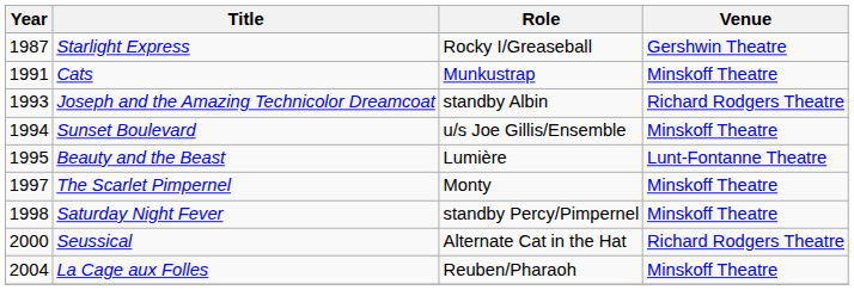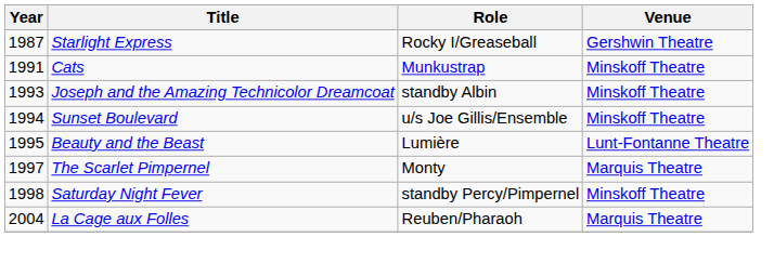 <table class="wikitable">
 <tr>
 <th>Year</th>
 <th>Title</th>
 <th>Role</th>
 <th class="unsortable">Venue</th>
 </tr>
 <tr>
 <td>1987</td>
 <td><em><a href='#'>Starlight Express</a></em></td>
 <td>Rocky I/Greaseball</td>
 <td><a href='#'>Gershwin Theatre</a></td>
 </tr>
 <tr>
 <td>1991</td>
 <td><a href='#'><em>Cats</em></a></td>
 <td><a href='#'>Munkustrap</a></td>
 <td><a href='#'>Minskoff Theatre</a></td>
 </tr>
 <tr>
 <td>1993</td>
 <td><em><a href='#'>Joseph and the Amazing Technicolor Dreamcoat</a></em></td>
 <td>standby Albin</td>
-<td><a href='#'>Richard Rodgers Theatre</a></td>
+<td><a href='#'>Minskoff Theatre</a></td>
 </tr>
 <tr>
 <td>1994</td>
 <td><a href='#'><em>Sunset Boulevard</em></a></td>
 <td>u/s Joe Gillis/Ensemble</td>
 <td><a href='#'>Minskoff Theatre</a></td>
 </tr>
 <tr>
 <td>1995</td>
 <td><a href='#'><em>Beauty and the Beast</em></a></td>
 <td>Lumière</td>
 <td><a href='#'>Lunt-Fontanne Theatre</a></td>
 </tr>
 <tr>
 <td>1997</td>
 <td><a href='#'><em>The Scarlet Pimpernel</em></a></td>
 <td>Monty</td>
-<td><a href='#'>Minskoff Theatre</a></td>
+<td><a href='#'>Marquis Theatre</a></td>
 </tr>
 <tr>
 <td>1998</td>
 <td><a href='#'><em>Saturday Night Fever</em></a></td>
 <td>standby Percy/Pimpernel</td>
 <td><a href='#'>Minskoff Theatre</a></td>
 </tr>
 <tr>
-<td>2000</td>
-<td><em><a href='#'>Seussical</a></em></td>
-<td>Alternate Cat in the Hat</td>
-<td><a href='#'>Richard Rodgers Theatre</a></td>
-</tr>
-<tr>
 <td>2004</td>
 <td><a href='#'><em>La Cage aux Folles</em></a></td>
 <td>Reuben/Pharaoh</td>
-<td><a href='#'>Minskoff Theatre</a></td>
+<td><a href='#'>Marquis Theatre</a></td>
 </tr>
 <tr>
 </tr>
 </table>
